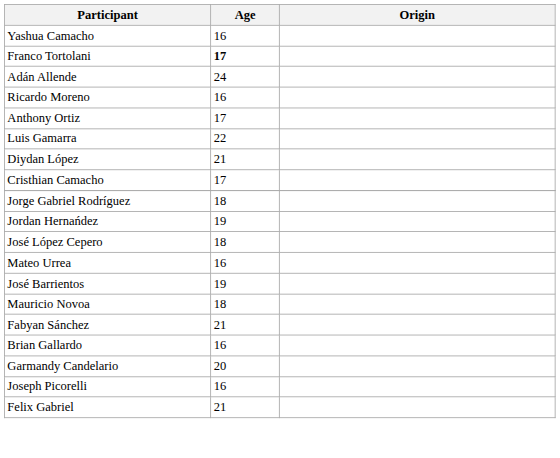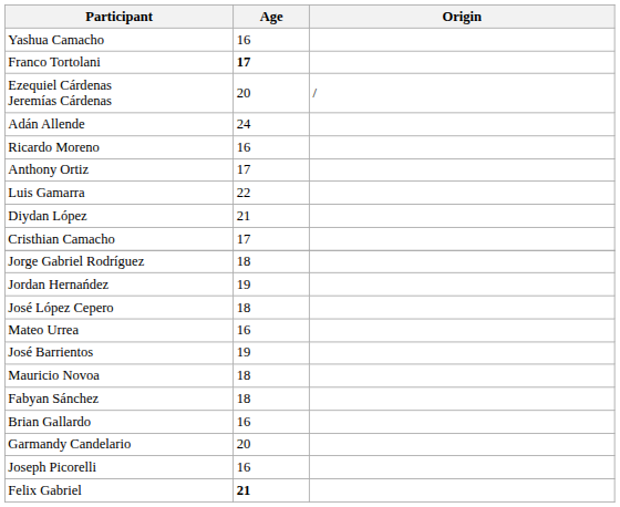 <table class="wikitable" style="margin: 0 1em 0 0; background: white; border: 1px solid; border-collapse: collapse; font-size: 90%;" width=40%>
 <tr>
 <th width=15% bgcolor="#E8E8E8">Participant</th>
 <th width=5%  bgcolor="#E8E8E8">Age</th>
 <th width=20% bgcolor="#E8E8E8">Origin</th>
 </tr>
 <tr>
 <td>Yashua Camacho</td>
 <td>16</td>
 <td></td>
 </tr>
 <tr>
 <td>Franco Tortolani</td>
 <td><strong>17</strong></td>
 <td></td>
+</tr>
+<tr>
+<td>Ezequiel Cárdenas<br>Jeremías Cárdenas</td>
+<td>20</td>
+<td> / </td>
 </tr>
 <tr>
 <td>Adán Allende</td>
 <td>24</td>
 <td></td>
 </tr>
 <tr>
 <td>Ricardo Moreno</td>
 <td>16</td>
 <td></td>
 </tr>
 <tr>
 <td>Anthony Ortiz</td>
 <td>17</td>
 <td></td>
 </tr>
 <tr>
 <td>Luis Gamarra</td>
 <td>22</td>
 <td></td>
 </tr>
 <tr>
 <td>Diydan López</td>
 <td>21</td>
 <td></td>
 </tr>
 <tr>
 <td>Cristhian Camacho</td>
 <td>17</td>
 <td></td>
 </tr>
 <tr>
 </tr>
 <tr>
 <td>Jorge Gabriel Rodríguez</td>
 <td>18</td>
 <td></td>
 </tr>
 <tr>
 <td>Jordan Hernańdez</td>
 <td>19</td>
 <td></td>
 </tr>
 <tr>
 <td>José López Cepero</td>
 <td>18</td>
 <td></td>
 </tr>
 <tr>
 <td>Mateo Urrea</td>
 <td>16</td>
 <td></td>
 </tr>
 <tr>
 <td>José Barrientos</td>
 <td>19</td>
 <td></td>
 </tr>
 <tr>
 <td>Mauricio Novoa</td>
 <td>18</td>
 <td></td>
 </tr>
 <tr>
 <td>Fabyan Sánchez</td>
-<td>21</td>
+<td>18</td>
 <td></td>
 </tr>
 <tr>
 <td>Brian Gallardo</td>
 <td>16</td>
 <td></td>
 </tr>
 <tr>
 <td>Garmandy Candelario</td>
 <td>20</td>
 <td></td>
 </tr>
 <tr>
 <td>Joseph Picorelli</td>
 <td>16</td>
 <td></td>
 </tr>
 <tr>
 <td>Felix Gabriel</td>
-<td>21</td>
+<td><strong>21</strong></td>
 <td></td>
 </tr>
 </table>
